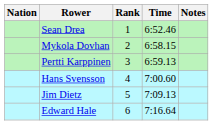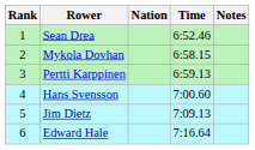 <table class="wikitable sortable" style="text-align:center">
 <tr>
+<th>Rank</th>
+<th>Rower</th>
 <th>Nation</th>
-<th>Rower</th>
-<th>Rank</th>
 <th>Time</th>
 <th>Notes</th>
 </tr>
 <tr bgcolor=bbf3bb>
+<td>1</td>
+<td align=left><a href='#'>Sean Drea</a></td>
 <td align=left></td>
-<td align=left><a href='#'>Sean Drea</a></td>
-<td>1</td>
 <td>6:52.46</td>
 <td></td>
 </tr>
 <tr bgcolor=bbf3bb>
+<td>2</td>
+<td align=left><a href='#'>Mykola Dovhan</a></td>
 <td align=left></td>
-<td align=left><a href='#'>Mykola Dovhan</a></td>
-<td>2</td>
 <td>6:58.15</td>
 <td></td>
 </tr>
 <tr bgcolor=bbf3bb>
+<td>3</td>
+<td align=left><a href='#'>Pertti Karppinen</a></td>
 <td align=left></td>
-<td align=left><a href='#'>Pertti Karppinen</a></td>
-<td>3</td>
 <td>6:59.13</td>
 <td></td>
 </tr>
 <tr bgcolor=bbf9ff>
+<td>4</td>
+<td align=left><a href='#'>Hans Svensson</a></td>
 <td align=left></td>
-<td align=left><a href='#'>Hans Svensson</a></td>
-<td>4</td>
 <td>7:00.60</td>
 <td></td>
 </tr>
 <tr bgcolor=bbf9ff>
+<td>5</td>
+<td align=left><a href='#'>Jim Dietz</a></td>
 <td align=left></td>
-<td align=left><a href='#'>Jim Dietz</a></td>
-<td>5</td>
 <td>7:09.13</td>
 <td></td>
 </tr>
 <tr bgcolor=bbf9ff>
+<td>6</td>
+<td align=left><a href='#'>Edward Hale</a></td>
 <td align=left></td>
-<td align=left><a href='#'>Edward Hale</a></td>
-<td>6</td>
 <td>7:16.64</td>
 <td></td>
 </tr>
 </table>
